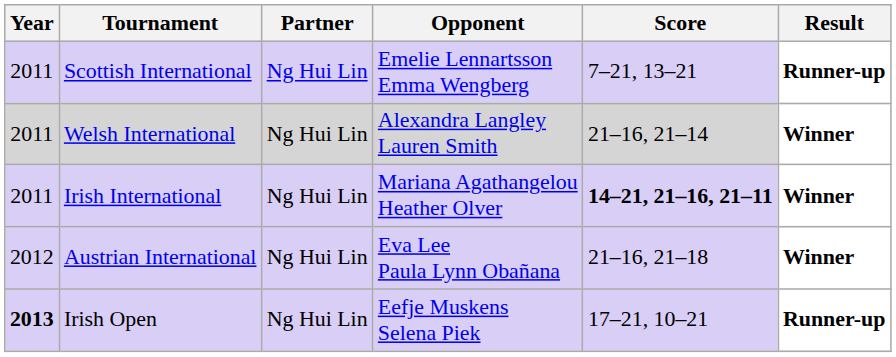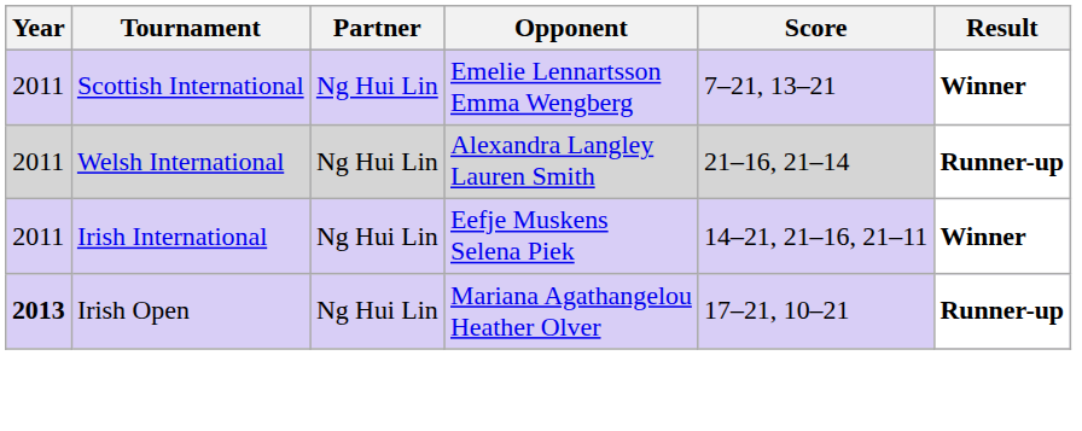 <table class="sortable wikitable" style="font-size: 90%;">
 <tr>
 <th>Year</th>
 <th>Tournament</th>
 <th>Partner</th>
 <th>Opponent</th>
 <th>Score</th>
 <th>Result</th>
 </tr>
 <tr style="background:#D8CEF6">
 <td align="center">2011</td>
 <td align="left"><a href='#'>Scottish International</a></td>
 <td align="left"> <a href='#'>Ng Hui Lin</a></td>
 <td align="left"> <a href='#'>Emelie Lennartsson</a> <br>  <a href='#'>Emma Wengberg</a></td>
 <td align="left">7–21, 13–21</td>
-<td style="text-align:left; background:white"> <strong>Runner-up</strong></td>
+<td style="text-align:left; background:white"> <strong>Winner</strong></td>
 </tr>
 <tr style="background:#D5D5D5">
 <td align="center">2011</td>
 <td align="left"><a href='#'>Welsh International</a></td>
 <td align="left"> Ng Hui Lin</td>
 <td align="left"> <a href='#'>Alexandra Langley</a> <br>  <a href='#'>Lauren Smith</a></td>
 <td align="left">21–16, 21–14</td>
-<td style="text-align:left; background:white"> <strong>Winner</strong></td>
+<td style="text-align:left; background:white"> <strong>Runner-up</strong></td>
 </tr>
 <tr style="background:#D8CEF6">
 <td align="center">2011</td>
 <td align="left"><a href='#'>Irish International</a></td>
 <td align="left"> Ng Hui Lin</td>
-<td align="left"> <a href='#'>Mariana Agathangelou</a> <br>  <a href='#'>Heather Olver</a></td>
-<td align="left"><strong>14–21, 21–16, 21–11</strong></td>
-<td style="text-align:left; background:white"> <strong>Winner</strong></td>
-</tr>
-<tr style="background:#D8CEF6">
-<td align="center">2012</td>
-<td align="left"><a href='#'>Austrian International</a></td>
-<td align="left"> Ng Hui Lin</td>
-<td align="left"> <a href='#'>Eva Lee</a> <br>  <a href='#'>Paula Lynn Obañana</a></td>
-<td align="left">21–16, 21–18</td>
+<td align="left"> <a href='#'>Eefje Muskens</a> <br>  <a href='#'>Selena Piek</a></td>
+<td align="left">14–21, 21–16, 21–11</td>
 <td style="text-align:left; background:white"> <strong>Winner</strong></td>
 </tr>
 <tr style="background:#D8CEF6">
 <td align="center"><strong>2013</strong></td>
 <td align="left">Irish Open</td>
 <td align="left"> Ng Hui Lin</td>
-<td align="left"> <a href='#'>Eefje Muskens</a> <br>  <a href='#'>Selena Piek</a></td>
+<td align="left"> <a href='#'>Mariana Agathangelou</a> <br>  <a href='#'>Heather Olver</a></td>
 <td align="left">17–21, 10–21</td>
 <td style="text-align:left; background:white"> <strong>Runner-up</strong></td>
 </tr>
 </table>
